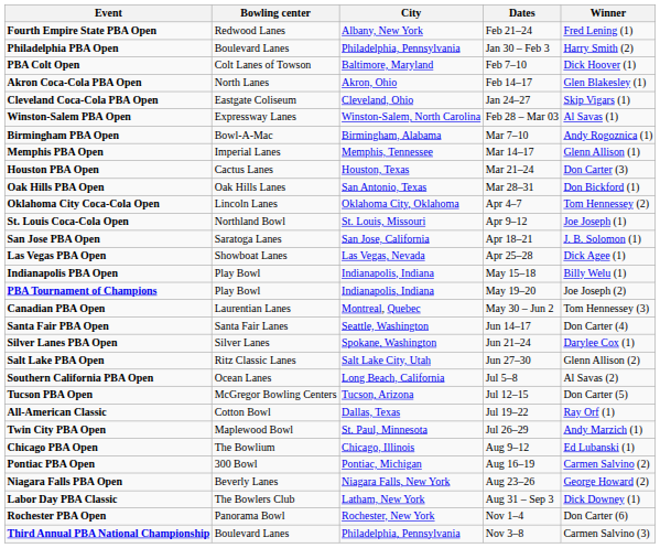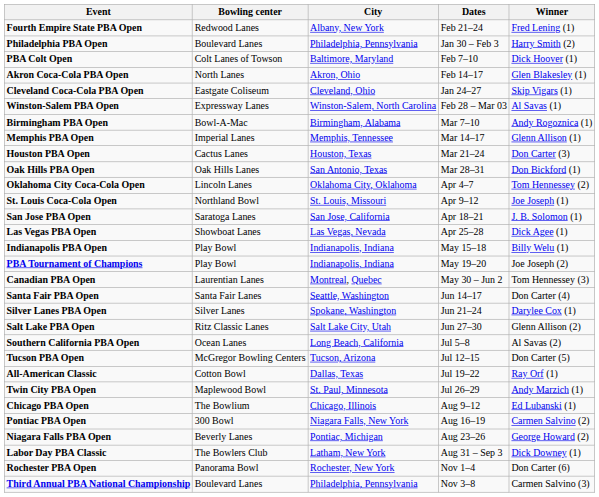 <table class="wikitable">
 <tr>
 <th>Event</th>
 <th>Bowling center</th>
 <th>City</th>
 <th>Dates</th>
 <th>Winner</th>
 </tr>
 <tr>
 <td><strong>Fourth Empire State PBA Open</strong></td>
 <td>Redwood Lanes</td>
 <td><a href='#'>Albany, New York</a></td>
 <td>Feb 21–24</td>
 <td><a href='#'>Fred Lening</a> (1)</td>
 </tr>
 <tr>
 <td><strong>Philadelphia PBA Open</strong></td>
 <td>Boulevard Lanes</td>
 <td><a href='#'>Philadelphia, Pennsylvania</a></td>
 <td>Jan 30 – Feb 3</td>
 <td><a href='#'>Harry Smith</a> (2)</td>
 </tr>
 <tr>
 <td><strong>PBA Colt Open</strong></td>
 <td>Colt Lanes of Towson</td>
 <td><a href='#'>Baltimore, Maryland</a></td>
 <td>Feb 7–10</td>
 <td><a href='#'>Dick Hoover</a> (1)</td>
 </tr>
 <tr>
 <td><strong>Akron Coca-Cola PBA Open</strong></td>
 <td>North Lanes</td>
 <td><a href='#'>Akron, Ohio</a></td>
 <td>Feb 14–17</td>
 <td><a href='#'>Glen Blakesley</a> (1)</td>
 </tr>
 <tr>
 <td><strong>Cleveland Coca-Cola PBA Open</strong></td>
 <td>Eastgate Coliseum</td>
 <td><a href='#'>Cleveland, Ohio</a></td>
 <td>Jan 24–27</td>
 <td><a href='#'>Skip Vigars</a> (1)</td>
 </tr>
 <tr>
 <td><strong>Winston-Salem PBA Open</strong></td>
 <td>Expressway Lanes</td>
 <td><a href='#'>Winston-Salem, North Carolina</a></td>
 <td>Feb 28 – Mar 03</td>
 <td><a href='#'>Al Savas</a> (1)</td>
 </tr>
 <tr>
 <td><strong>Birmingham PBA Open</strong></td>
 <td>Bowl-A-Mac</td>
 <td><a href='#'>Birmingham, Alabama</a></td>
 <td>Mar 7–10</td>
 <td><a href='#'>Andy Rogoznica</a> (1)</td>
 </tr>
 <tr>
 <td><strong>Memphis PBA Open</strong></td>
 <td>Imperial Lanes</td>
 <td><a href='#'>Memphis, Tennessee</a></td>
 <td>Mar 14–17</td>
 <td><a href='#'>Glenn Allison</a> (1)</td>
 </tr>
 <tr>
 <td><strong>Houston PBA Open</strong></td>
 <td>Cactus Lanes</td>
 <td><a href='#'>Houston, Texas</a></td>
 <td>Mar 21–24</td>
 <td><a href='#'>Don Carter</a> (3)</td>
 </tr>
 <tr>
 <td><strong>Oak Hills PBA Open</strong></td>
 <td>Oak Hills Lanes</td>
 <td><a href='#'>San Antonio, Texas</a></td>
 <td>Mar 28–31</td>
 <td><a href='#'>Don Bickford</a> (1)</td>
 </tr>
 <tr>
 <td><strong>Oklahoma City Coca-Cola Open</strong></td>
 <td>Lincoln Lanes</td>
 <td><a href='#'>Oklahoma City, Oklahoma</a></td>
 <td>Apr 4–7</td>
 <td><a href='#'>Tom Hennessey</a> (2)</td>
 </tr>
 <tr>
 <td><strong>St. Louis Coca-Cola Open</strong></td>
 <td>Northland Bowl</td>
 <td><a href='#'>St. Louis, Missouri</a></td>
 <td>Apr 9–12</td>
 <td><a href='#'>Joe Joseph</a> (1)</td>
 </tr>
 <tr>
 <td><strong>San Jose PBA Open</strong></td>
 <td>Saratoga Lanes</td>
 <td><a href='#'>San Jose, California</a></td>
 <td>Apr 18–21</td>
 <td><a href='#'>J. B. Solomon</a> (1)</td>
 </tr>
 <tr>
 <td><strong>Las Vegas PBA Open</strong></td>
 <td>Showboat Lanes</td>
 <td><a href='#'>Las Vegas, Nevada</a></td>
 <td>Apr 25–28</td>
 <td><a href='#'>Dick Agee</a> (1)</td>
 </tr>
 <tr>
 <td><strong>Indianapolis PBA Open</strong></td>
 <td>Play Bowl</td>
 <td><a href='#'>Indianapolis, Indiana</a></td>
 <td>May 15–18</td>
 <td><a href='#'>Billy Welu</a> (1)</td>
 </tr>
 <tr>
 <td><strong><a href='#'>PBA Tournament of Champions</a></strong></td>
 <td>Play Bowl</td>
 <td><a href='#'>Indianapolis, Indiana</a></td>
 <td>May 19–20</td>
 <td>Joe Joseph (2)</td>
 </tr>
 <tr>
 <td><strong>Canadian PBA Open</strong></td>
 <td>Laurentian Lanes</td>
 <td><a href='#'>Montreal</a>, <a href='#'>Quebec</a></td>
 <td>May 30 – Jun 2</td>
 <td>Tom Hennessey (3)</td>
 </tr>
 <tr>
 <td><strong>Santa Fair PBA Open</strong></td>
 <td>Santa Fair Lanes</td>
 <td><a href='#'>Seattle, Washington</a></td>
 <td>Jun 14–17</td>
 <td>Don Carter (4)</td>
 </tr>
 <tr>
 <td><strong>Silver Lanes PBA Open</strong></td>
 <td>Silver Lanes</td>
 <td><a href='#'>Spokane, Washington</a></td>
 <td>Jun 21–24</td>
 <td><a href='#'>Darylee Cox</a> (1)</td>
 </tr>
 <tr>
 <td><strong>Salt Lake PBA Open</strong></td>
 <td>Ritz Classic Lanes</td>
 <td><a href='#'>Salt Lake City, Utah</a></td>
 <td>Jun 27–30</td>
 <td>Glenn Allison (2)</td>
 </tr>
 <tr>
 <td><strong>Southern California PBA Open</strong></td>
 <td>Ocean Lanes</td>
 <td><a href='#'>Long Beach, California</a></td>
 <td>Jul 5–8</td>
 <td>Al Savas (2)</td>
 </tr>
 <tr>
 <td><strong>Tucson PBA Open</strong></td>
 <td>McGregor Bowling Centers</td>
 <td><a href='#'>Tucson, Arizona</a></td>
 <td>Jul 12–15</td>
 <td>Don Carter (5)</td>
 </tr>
 <tr>
 <td><strong>All-American Classic</strong></td>
 <td>Cotton Bowl</td>
 <td><a href='#'>Dallas, Texas</a></td>
 <td>Jul 19–22</td>
 <td><a href='#'>Ray Orf</a> (1)</td>
 </tr>
 <tr>
 <td><strong>Twin City PBA Open</strong></td>
 <td>Maplewood Bowl</td>
 <td><a href='#'>St. Paul, Minnesota</a></td>
 <td>Jul 26–29</td>
 <td><a href='#'>Andy Marzich</a> (1)</td>
 </tr>
 <tr>
 <td><strong>Chicago PBA Open</strong></td>
 <td>The Bowlium</td>
 <td><a href='#'>Chicago, Illinois</a></td>
 <td>Aug 9–12</td>
 <td><a href='#'>Ed Lubanski</a> (1)</td>
 </tr>
 <tr>
 <td><strong>Pontiac PBA Open</strong></td>
 <td>300 Bowl</td>
-<td><a href='#'>Pontiac, Michigan</a></td>
+<td><a href='#'>Niagara Falls, New York</a></td>
 <td>Aug 16–19</td>
 <td><a href='#'>Carmen Salvino</a> (2)</td>
 </tr>
 <tr>
 <td><strong>Niagara Falls PBA Open</strong></td>
 <td>Beverly Lanes</td>
-<td><a href='#'>Niagara Falls, New York</a></td>
+<td><a href='#'>Pontiac, Michigan</a></td>
 <td>Aug 23–26</td>
 <td><a href='#'>George Howard</a> (2)</td>
 </tr>
 <tr>
 <td><strong>Labor Day PBA Classic</strong></td>
 <td>The Bowlers Club</td>
 <td><a href='#'>Latham, New York</a></td>
 <td>Aug 31 – Sep 3</td>
 <td><a href='#'>Dick Downey</a> (1)</td>
 </tr>
 <tr>
 <td><strong>Rochester PBA Open</strong></td>
 <td>Panorama Bowl</td>
 <td><a href='#'>Rochester, New York</a></td>
 <td>Nov 1–4</td>
 <td>Don Carter (6)</td>
 </tr>
 <tr>
 <td><strong><a href='#'>Third Annual PBA National Championship</a></strong></td>
 <td>Boulevard Lanes</td>
 <td><a href='#'>Philadelphia, Pennsylvania</a></td>
 <td>Nov 3–8</td>
 <td>Carmen Salvino (3)</td>
 </tr>
 </table>
